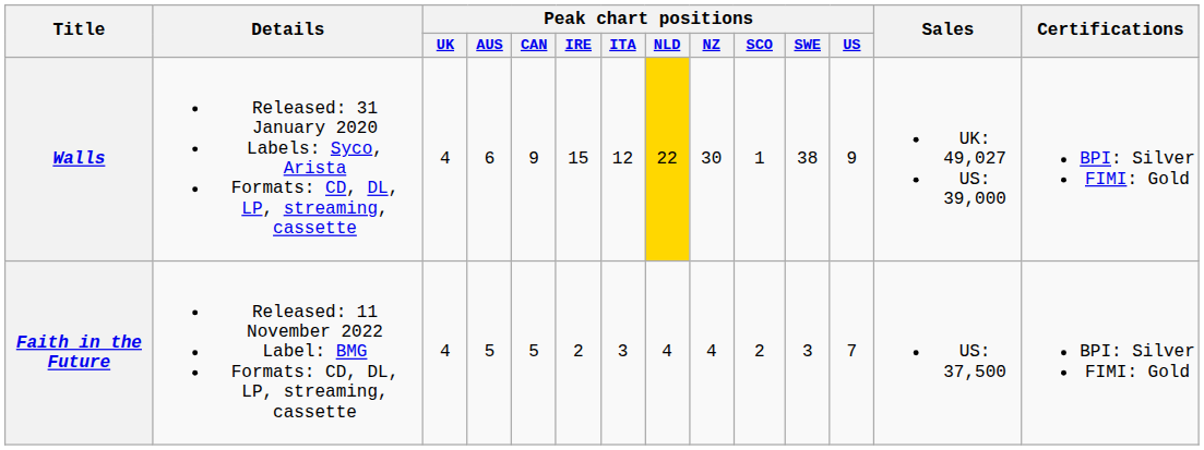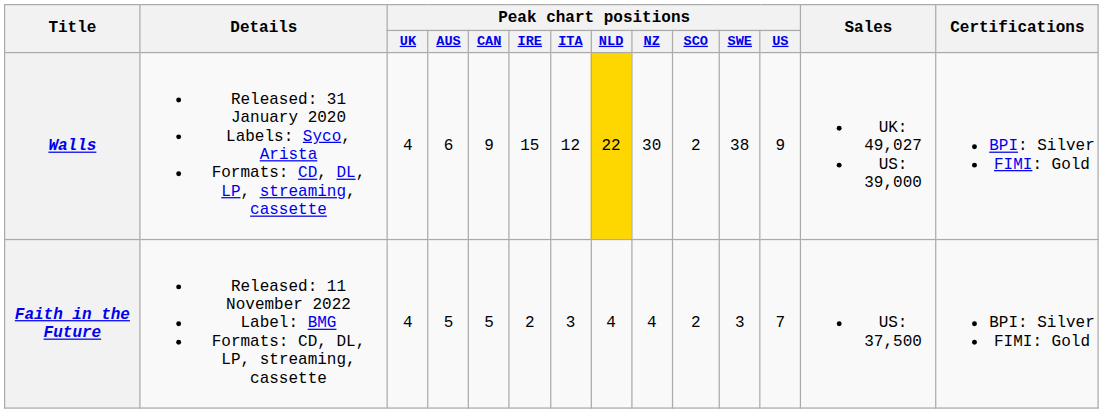 <table class="wikitable plainrowheaders" style="text-align:center;">
 <tr>
 <th scope="col" rowspan="2" style="width:8em">Title</th>
 <th scope="col" rowspan="2" style="width:15em">Details</th>
 <th scope="col" colspan="10">Peak chart positions</th>
 <th scope="col" rowspan="2" style="width:8em">Sales</th>
 <th scope="col" rowspan="2">Certifications</th>
 </tr>
 <tr>
 <th scope="col" style="width:2.5em;font-size:85%;"><a href='#'>UK</a><br></th>
 <th scope="col" style="width:2.5em;font-size:85%;"><a href='#'>AUS</a><br></th>
 <th scope="col" style="width:2.5em;font-size:85%;"><a href='#'>CAN</a><br></th>
 <th scope="col" style="width:2.5em;font-size:85%;"><a href='#'>IRE</a><br></th>
 <th scope="col" style="width:2.5em;font-size:85%;"><a href='#'>ITA</a><br></th>
 <th scope="col" style="width:2.5em;font-size:85%;"><a href='#'>NLD</a><br></th>
 <th scope="col" style="width:2.5em;font-size:85%;"><a href='#'>NZ</a><br></th>
 <th scope="col" style="width:3em;font-size:85%;"><a href='#'>SCO</a><br></th>
 <th scope="col" style="width:2.5em;font-size:85%;"><a href='#'>SWE</a><br></th>
 <th scope="col" style="width:2.5em;font-size:85%;"><a href='#'>US</a><br></th>
 </tr>
 <tr>
 <th scope="row"><em><a href='#'>Walls</a></em></th>
 <td><br><ul><li>Released: 31 January 2020</li><li>Labels: <a href='#'>Syco</a>, <a href='#'>Arista</a></li><li>Formats: <a href='#'>CD</a>, <a href='#'>DL</a>, <a href='#'>LP</a>, <a href='#'>streaming</a>, <a href='#'>cassette</a></li></ul></td>
 <td>4</td>
 <td>6</td>
 <td>9</td>
 <td>15</td>
 <td>12</td>
 <td style="background: gold;">22</td>
 <td>30</td>
-<td>1</td>
+<td>2</td>
 <td>38</td>
 <td>9</td>
 <td><br><ul><li>UK: 49,027</li><li>US: 39,000</li></ul></td>
 <td><br><ul><li><a href='#'>BPI</a>: Silver</li><li><a href='#'>FIMI</a>: Gold</li></ul></td>
 </tr>
 <tr>
 <th scope="row"><em><a href='#'>Faith in the Future</a></em></th>
 <td><br><ul><li>Released: 11 November 2022</li><li>Label: <a href='#'>BMG</a></li><li>Formats: CD, DL, LP, streaming, cassette</li></ul></td>
 <td>4</td>
 <td>5</td>
 <td>5</td>
 <td>2</td>
 <td>3</td>
 <td>4</td>
 <td>4</td>
 <td>2</td>
 <td>3</td>
 <td>7</td>
 <td><br><ul><li>US: 37,500</li></ul></td>
 <td><br><ul><li>BPI: Silver</li><li>FIMI: Gold</li></ul></td>
 </tr>
 </table>
